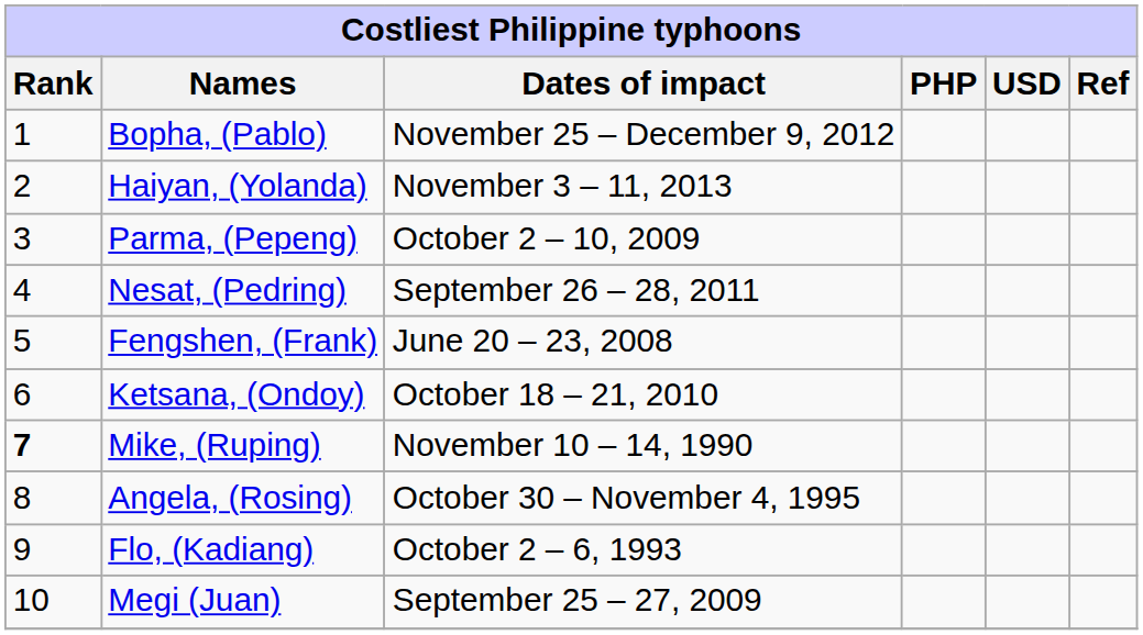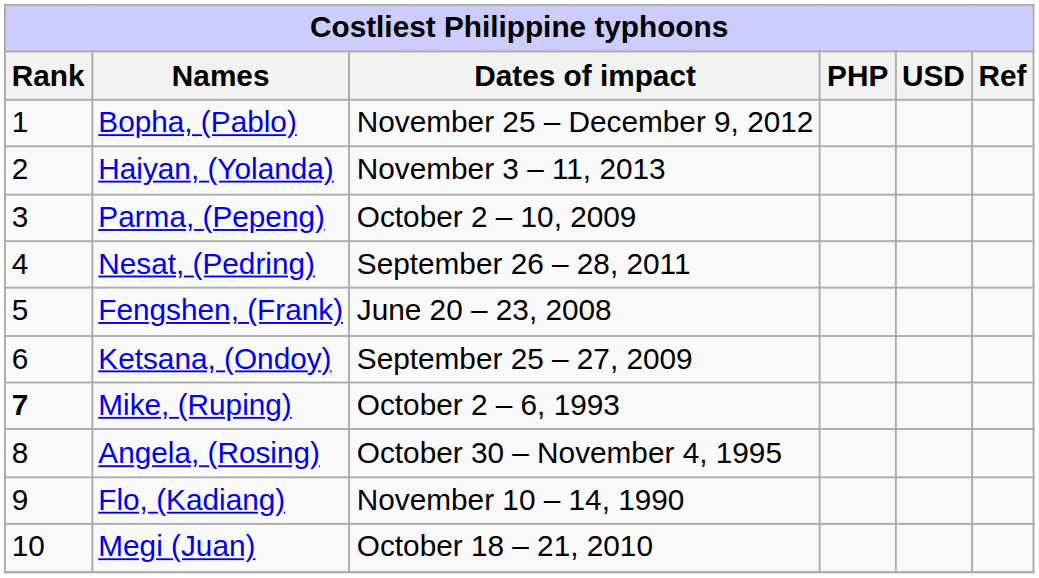 <table class="wikitable" style="font-size: 100%;">
 <tr>
 <th colspan=6 style="background:#ccf;">Costliest Philippine typhoons</th>
 </tr>
 <tr>
 <th>Rank</th>
 <th>Names</th>
 <th>Dates of impact</th>
 <th>PHP</th>
 <th>USD</th>
 <th>Ref</th>
 </tr>
 <tr>
 <td>1</td>
 <td><a href='#'>Bopha, (Pablo)</a></td>
 <td>November 25 – December 9, 2012</td>
 <td></td>
 <td></td>
 <td></td>
 </tr>
 <tr>
 <td>2</td>
 <td><a href='#'>Haiyan, (Yolanda)</a></td>
 <td>November 3 – 11, 2013</td>
 <td></td>
 <td></td>
 <td></td>
 </tr>
 <tr>
 <td>3</td>
 <td><a href='#'>Parma, (Pepeng)</a></td>
 <td>October 2 – 10, 2009</td>
 <td></td>
 <td></td>
 <td></td>
 </tr>
 <tr>
 <td>4</td>
 <td><a href='#'>Nesat, (Pedring)</a></td>
 <td>September 26 – 28, 2011</td>
 <td></td>
 <td></td>
 <td></td>
 </tr>
 <tr>
 <td>5</td>
 <td><a href='#'>Fengshen, (Frank)</a></td>
 <td>June 20 – 23, 2008</td>
 <td></td>
 <td></td>
 <td></td>
 </tr>
 <tr>
 <td>6</td>
 <td><a href='#'>Ketsana, (Ondoy)</a></td>
-<td>October 18 – 21, 2010</td>
+<td>September 25 – 27, 2009</td>
 <td></td>
 <td></td>
 <td></td>
 </tr>
 <tr>
 <td><strong>7</strong></td>
 <td><a href='#'>Mike, (Ruping)</a></td>
-<td>November 10 – 14, 1990</td>
+<td>October 2 – 6, 1993</td>
 <td></td>
 <td></td>
 <td></td>
 </tr>
 <tr>
 <td>8</td>
 <td><a href='#'>Angela, (Rosing)</a></td>
 <td>October 30 – November 4, 1995</td>
 <td></td>
 <td></td>
 <td></td>
 </tr>
 <tr>
 <td>9</td>
 <td><a href='#'>Flo, (Kadiang)</a></td>
-<td>October 2 – 6, 1993</td>
+<td>November 10 – 14, 1990</td>
 <td></td>
 <td></td>
 <td></td>
 </tr>
 <tr>
 <td>10</td>
 <td><a href='#'>Megi (Juan)</a></td>
-<td>September 25 – 27, 2009</td>
+<td>October 18 – 21, 2010</td>
 <td></td>
 <td></td>
 <td></td>
 </tr>
 <tr>
 </tr>
 </table>
